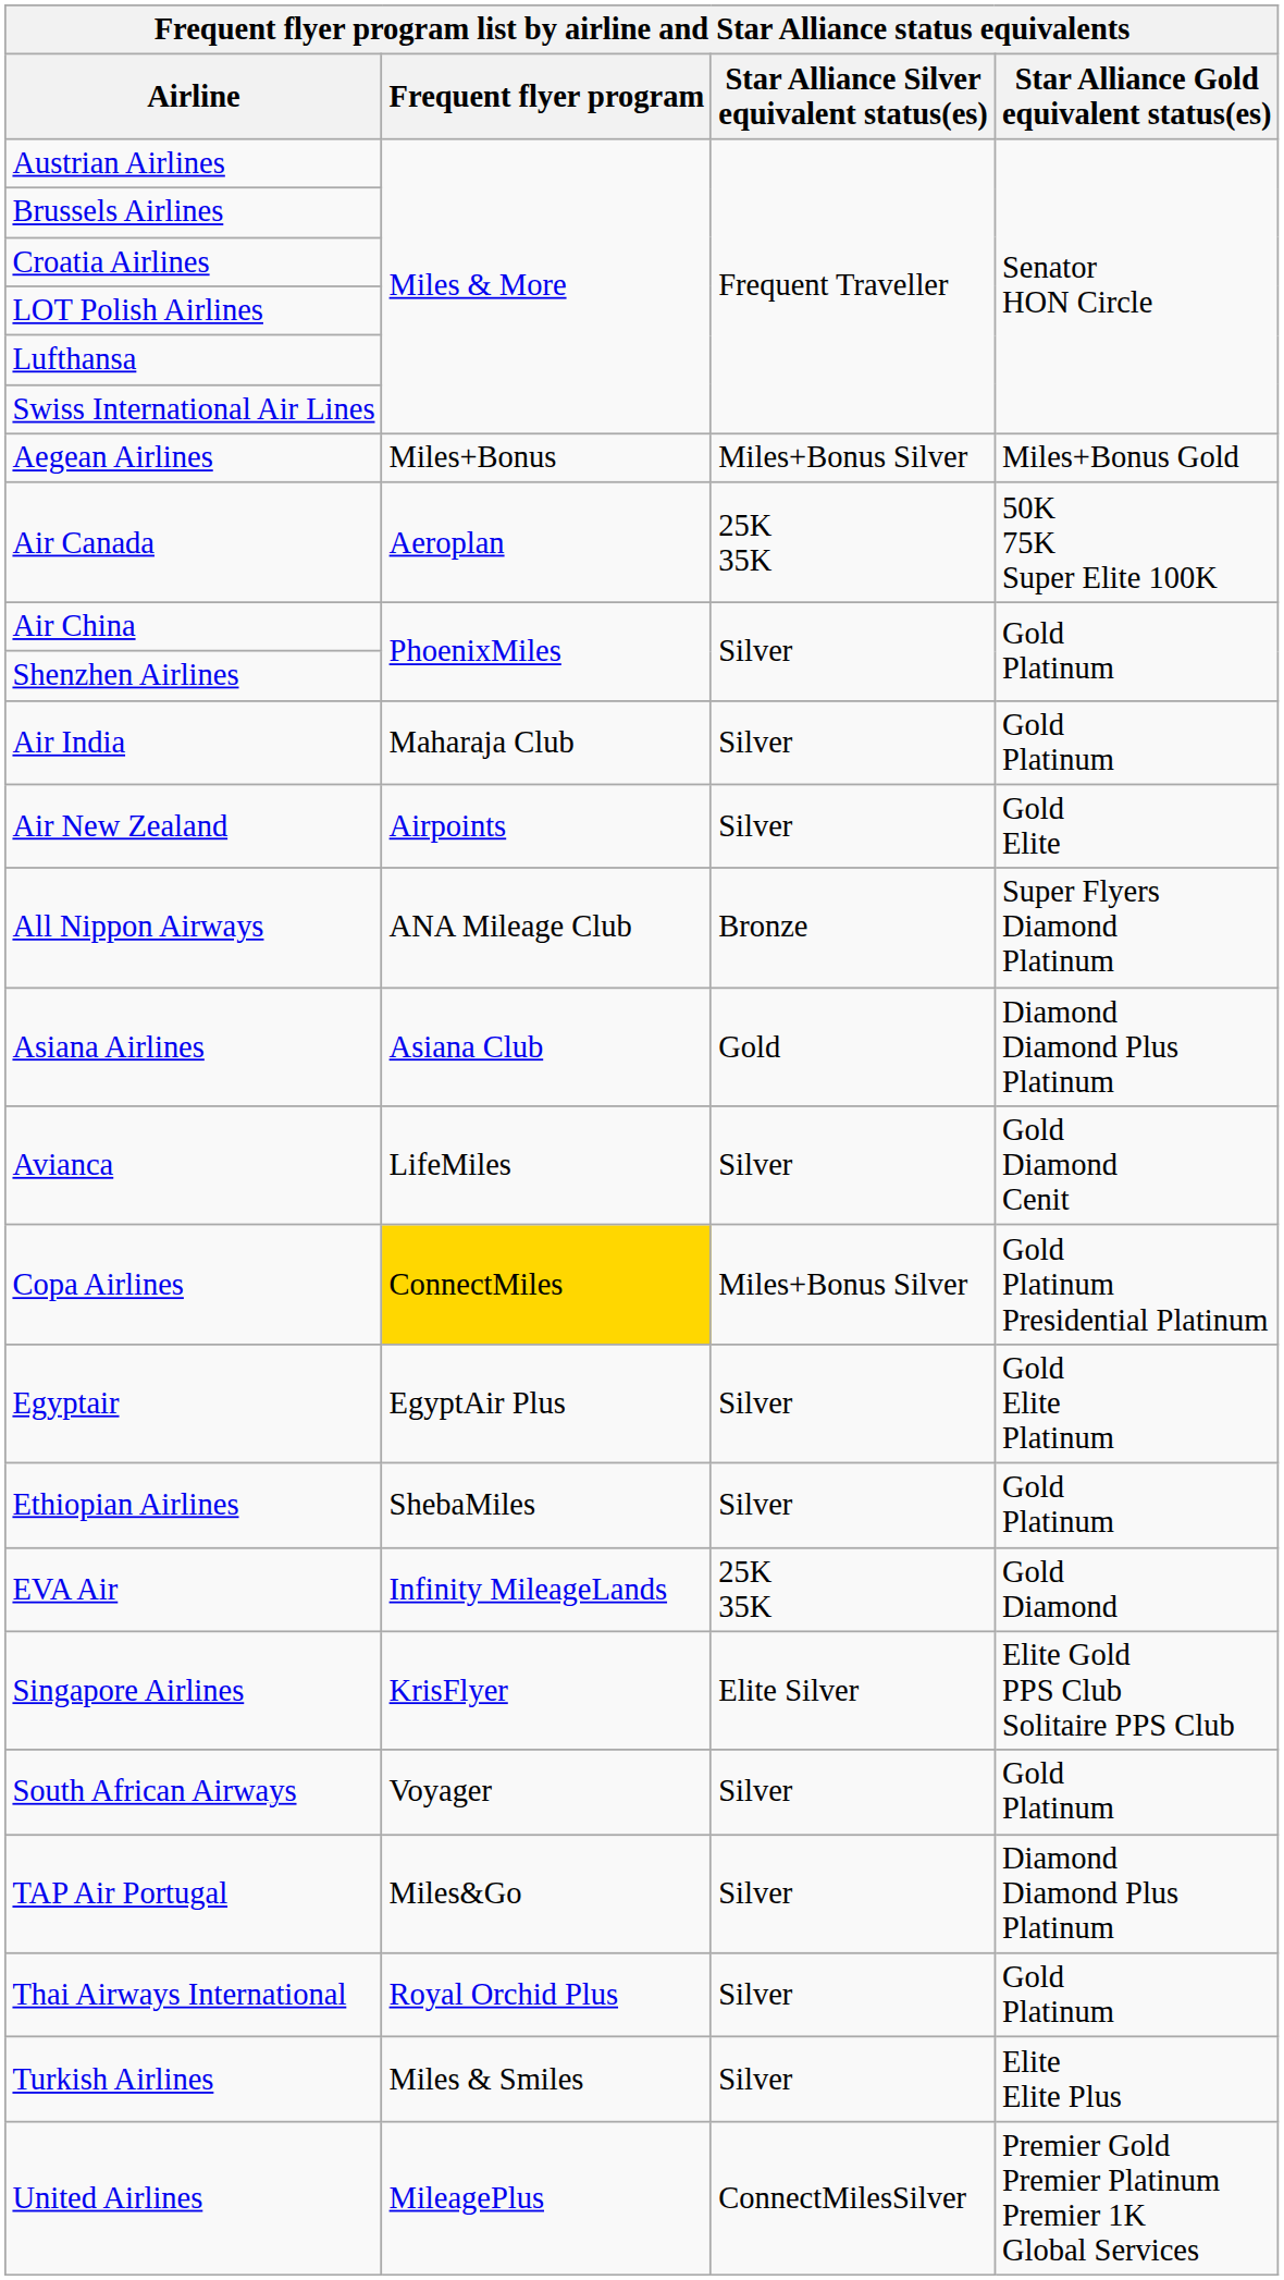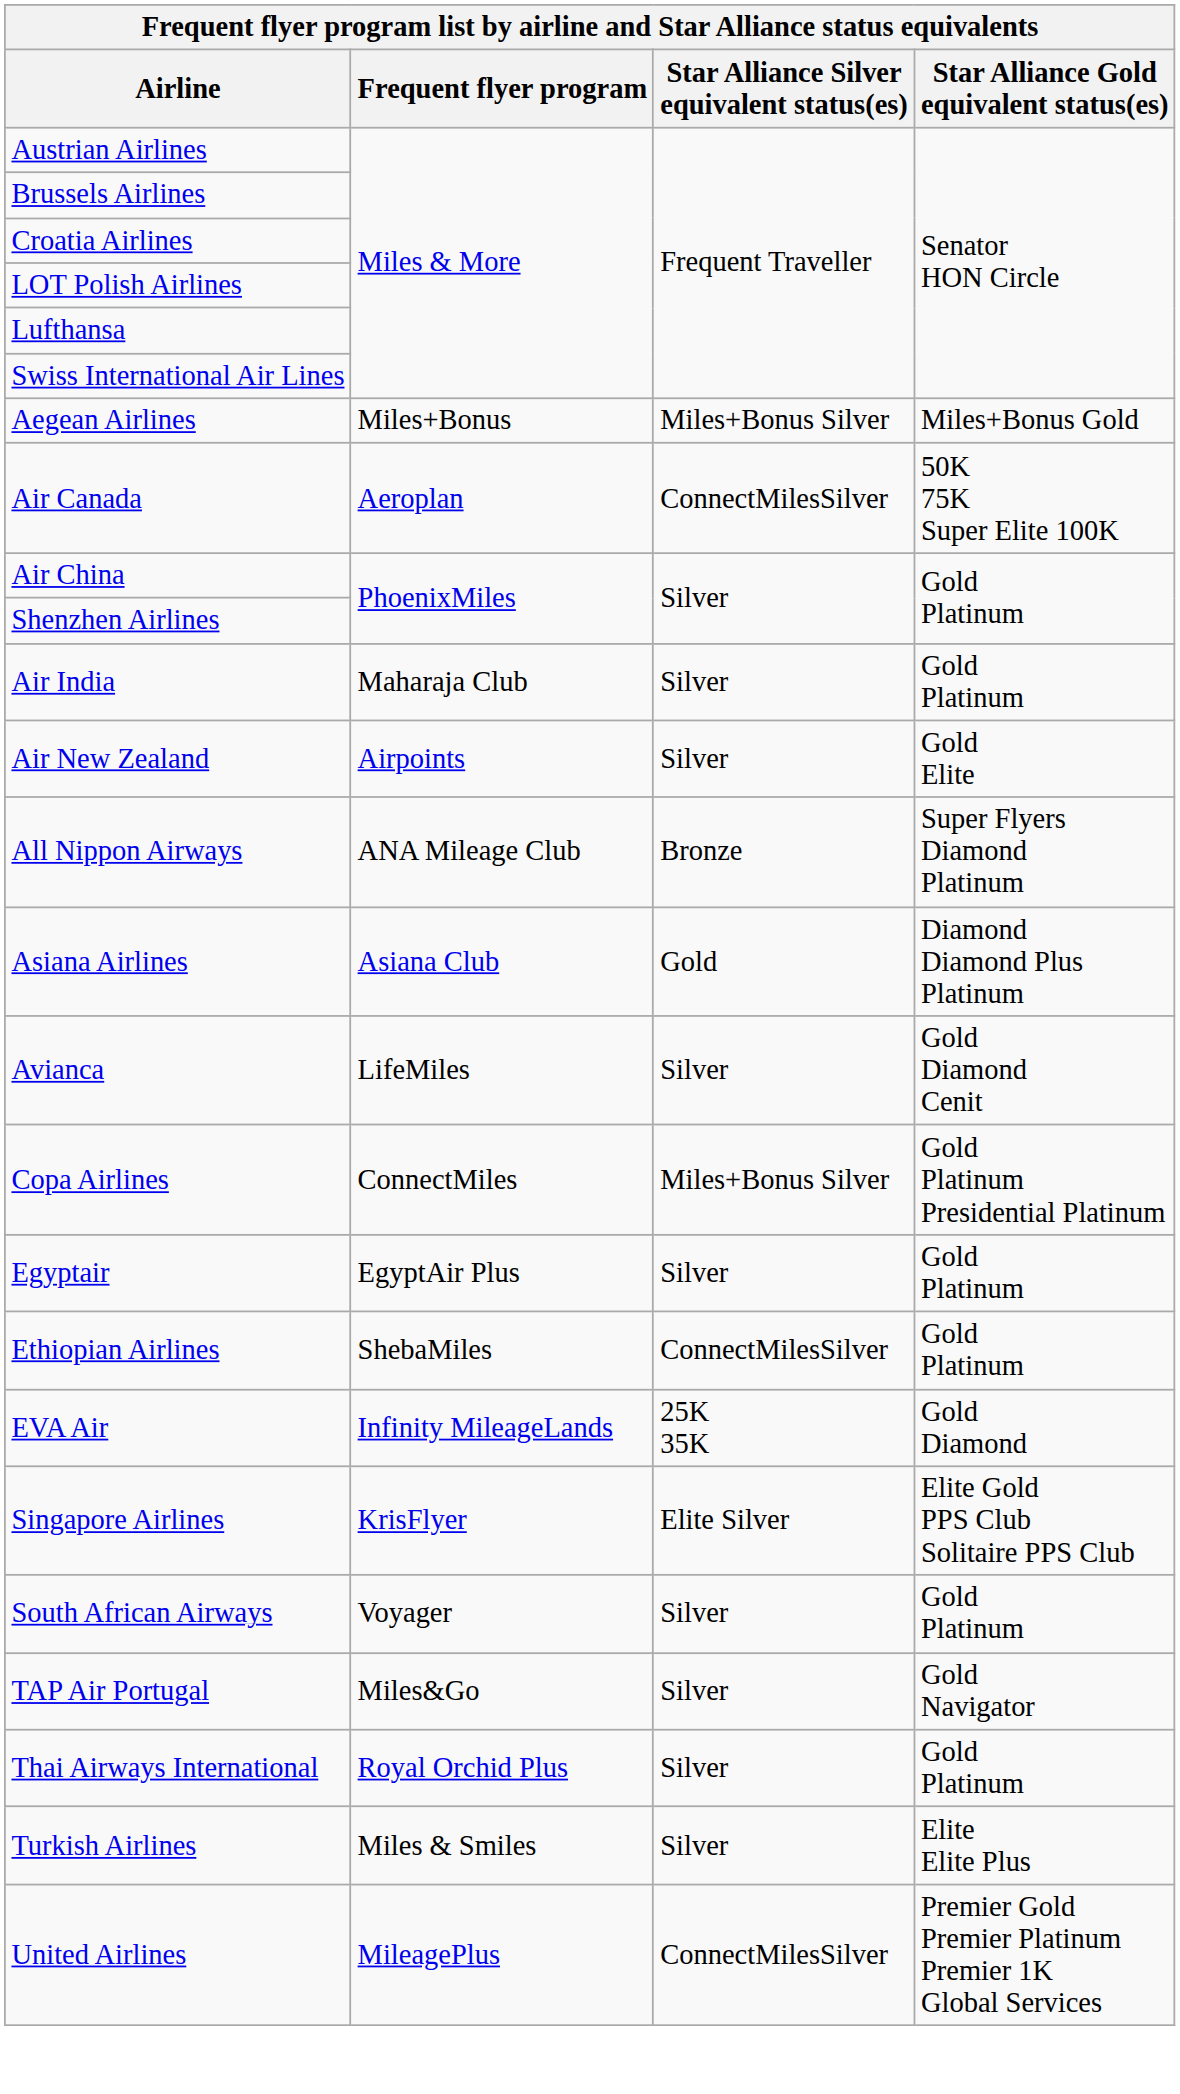 <table class="wikitable sortable">
 <tr>
 <th colspan="4">Frequent flyer program list by airline and Star Alliance status equivalents</th>
 </tr>
 <tr>
 <th>Airline</th>
 <th>Frequent flyer program</th>
 <th><strong>Star Alliance Silver</strong><br>equivalent status(es)</th>
 <th><strong>Star Alliance Gold</strong><br>equivalent status(es)</th>
 </tr>
 <tr>
 <td> <a href='#'>Austrian Airlines</a></td>
 <td rowspan="6"><a href='#'>Miles & More</a></td>
 <td rowspan="6">Frequent Traveller</td>
 <td rowspan="6">Senator <br> HON Circle</td>
 </tr>
 <tr>
 <td> <a href='#'>Brussels Airlines</a></td>
 </tr>
 <tr>
 <td> <a href='#'>Croatia Airlines</a></td>
 </tr>
 <tr>
 <td> <a href='#'>LOT Polish Airlines</a></td>
 </tr>
 <tr>
 <td> <a href='#'>Lufthansa</a></td>
 </tr>
 <tr>
 <td> <a href='#'>Swiss International Air Lines</a></td>
 </tr>
 <tr>
 <td> <a href='#'>Aegean Airlines</a></td>
 <td>Miles+Bonus</td>
 <td>Miles+Bonus Silver</td>
 <td>Miles+Bonus Gold</td>
 </tr>
 <tr>
 <td> <a href='#'>Air Canada</a></td>
 <td><a href='#'>Aeroplan</a></td>
-<td>25K<br>35K</td>
+<td>ConnectMilesSilver</td>
 <td>50K<br>75K<br>Super Elite 100K</td>
 </tr>
 <tr>
 <td> <a href='#'>Air China</a></td>
 <td rowspan="2"><a href='#'>PhoenixMiles</a></td>
 <td rowspan="2">Silver</td>
 <td rowspan="2">Gold<br>Platinum</td>
 </tr>
 <tr>
 <td> <a href='#'>Shenzhen Airlines</a></td>
 </tr>
 <tr>
 <td> <a href='#'>Air India</a></td>
 <td>Maharaja Club</td>
 <td>Silver</td>
 <td>Gold<br>Platinum</td>
 </tr>
 <tr>
 <td> <a href='#'>Air New Zealand</a></td>
 <td><a href='#'>Airpoints</a></td>
 <td>Silver</td>
 <td>Gold<br>Elite</td>
 </tr>
 <tr>
 <td> <a href='#'>All Nippon Airways</a></td>
 <td>ANA Mileage Club</td>
 <td>Bronze</td>
 <td>Super Flyers<br>Diamond<br>Platinum</td>
 </tr>
 <tr>
 <td> <a href='#'>Asiana Airlines</a></td>
 <td><a href='#'>Asiana Club</a></td>
 <td>Gold</td>
 <td>Diamond<br>Diamond Plus<br>Platinum</td>
 </tr>
 <tr>
 <td> <a href='#'>Avianca</a></td>
 <td>LifeMiles</td>
 <td>Silver</td>
 <td>Gold<br>Diamond<br>Cenit</td>
 </tr>
 <tr>
 <td> <a href='#'>Copa Airlines</a></td>
-<td style="background: gold;">ConnectMiles</td>
+<td>ConnectMiles</td>
 <td>Miles+Bonus Silver</td>
 <td>Gold<br>Platinum<br>Presidential Platinum</td>
 </tr>
 <tr>
 <td> <a href='#'>Egyptair</a></td>
 <td>EgyptAir Plus</td>
 <td>Silver</td>
-<td>Gold<br>Elite<br>Platinum</td>
+<td>Gold<br>Platinum</td>
 </tr>
 <tr>
 <td> <a href='#'>Ethiopian Airlines</a></td>
 <td>ShebaMiles</td>
-<td>Silver</td>
+<td>ConnectMilesSilver</td>
 <td>Gold<br>Platinum</td>
 </tr>
 <tr>
 <td> <a href='#'>EVA Air</a></td>
 <td><a href='#'>Infinity MileageLands</a></td>
 <td>25K<br>35K</td>
 <td>Gold<br>Diamond</td>
 </tr>
 <tr>
 <td> <a href='#'>Singapore Airlines</a></td>
 <td><a href='#'>KrisFlyer</a></td>
 <td>Elite Silver</td>
 <td>Elite Gold<br>PPS Club<br>Solitaire PPS Club</td>
 </tr>
 <tr>
 <td> <a href='#'>South African Airways</a></td>
 <td>Voyager</td>
 <td>Silver</td>
 <td>Gold<br>Platinum</td>
 </tr>
 <tr>
 <td> <a href='#'>TAP Air Portugal</a></td>
 <td>Miles&Go</td>
 <td>Silver</td>
-<td>Diamond<br>Diamond Plus<br>Platinum</td>
+<td>Gold<br>Navigator</td>
 </tr>
 <tr>
 <td> <a href='#'>Thai Airways International</a></td>
 <td><a href='#'>Royal Orchid Plus</a></td>
 <td>Silver</td>
 <td>Gold<br>Platinum</td>
 </tr>
 <tr>
 <td> <a href='#'>Turkish Airlines</a></td>
 <td>Miles & Smiles</td>
 <td>Silver</td>
 <td>Elite<br>Elite Plus</td>
 </tr>
 <tr>
 <td> <a href='#'>United Airlines</a></td>
 <td><a href='#'>MileagePlus</a></td>
 <td>ConnectMilesSilver</td>
 <td>Premier Gold<br>Premier Platinum<br>Premier 1K<br>Global Services</td>
 </tr>
 </table>
